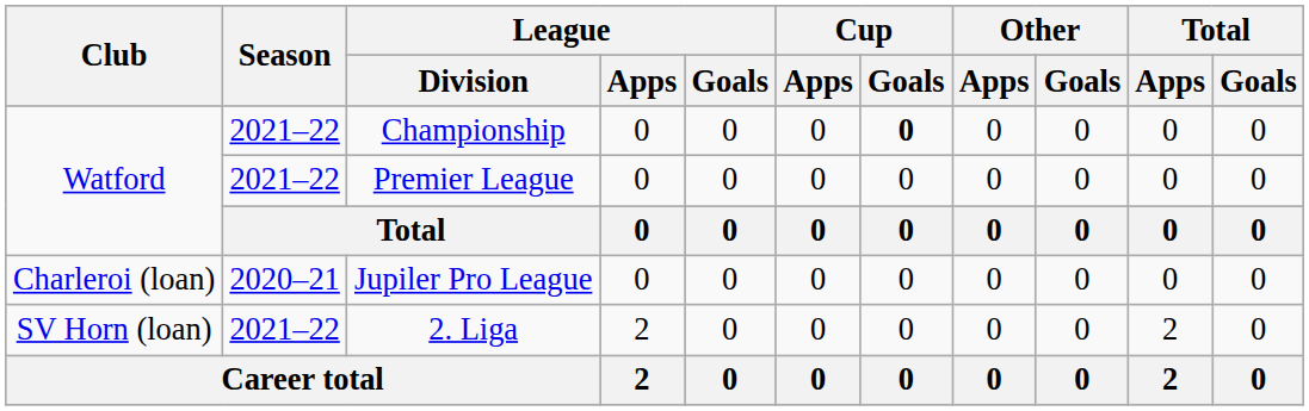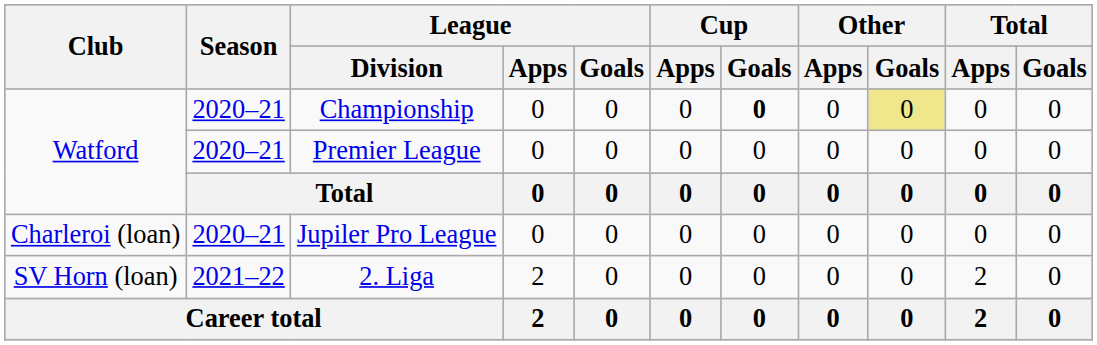 <table class="wikitable" style="text-align:center">
 <tr>
 <th rowspan="2">Club</th>
 <th rowspan="2">Season</th>
 <th colspan="3">League</th>
 <th colspan="2">Cup</th>
 <th colspan="2">Other</th>
 <th colspan="2">Total</th>
 </tr>
 <tr>
 <th>Division</th>
 <th>Apps</th>
 <th>Goals</th>
 <th>Apps</th>
 <th>Goals</th>
 <th>Apps</th>
 <th>Goals</th>
 <th>Apps</th>
 <th>Goals</th>
 </tr>
 <tr>
 <td rowspan="3"><a href='#'>Watford</a></td>
-<td><a href='#'>2021–22</a></td>
+<td><a href='#'>2020–21</a></td>
 <td><a href='#'>Championship</a></td>
 <td>0</td>
 <td>0</td>
 <td>0</td>
 <td><strong>0</strong></td>
 <td>0</td>
-<td>0</td>
+<td style="background: khaki;">0</td>
 <td>0</td>
 <td>0</td>
 </tr>
 <tr>
-<td><a href='#'>2021–22</a></td>
+<td><a href='#'>2020–21</a></td>
 <td><a href='#'>Premier League</a></td>
 <td>0</td>
 <td>0</td>
 <td>0</td>
 <td>0</td>
 <td>0</td>
 <td>0</td>
 <td>0</td>
 <td>0</td>
 </tr>
 <tr>
 <th colspan="2">Total</th>
 <th>0</th>
 <th>0</th>
 <th>0</th>
 <th>0</th>
 <th>0</th>
 <th>0</th>
 <th>0</th>
 <th>0</th>
 </tr>
 <tr>
 <td><a href='#'>Charleroi</a> (loan)</td>
 <td><a href='#'>2020–21</a></td>
 <td><a href='#'>Jupiler Pro League</a></td>
 <td>0</td>
 <td>0</td>
 <td>0</td>
 <td>0</td>
 <td>0</td>
 <td>0</td>
 <td>0</td>
 <td>0</td>
 </tr>
 <tr>
 <td><a href='#'>SV Horn</a> (loan)</td>
 <td><a href='#'>2021–22</a></td>
 <td><a href='#'>2. Liga</a></td>
 <td>2</td>
 <td>0</td>
 <td>0</td>
 <td>0</td>
 <td>0</td>
 <td>0</td>
 <td>2</td>
 <td>0</td>
 </tr>
 <tr>
 <th colspan="3">Career total</th>
 <th>2</th>
 <th>0</th>
 <th>0</th>
 <th>0</th>
 <th>0</th>
 <th>0</th>
 <th>2</th>
 <th>0</th>
 </tr>
 </table>
